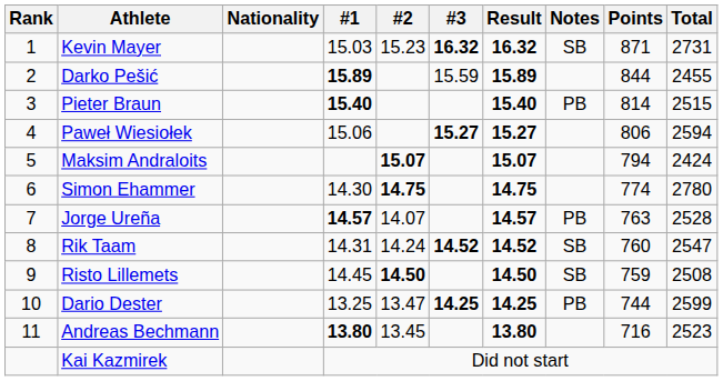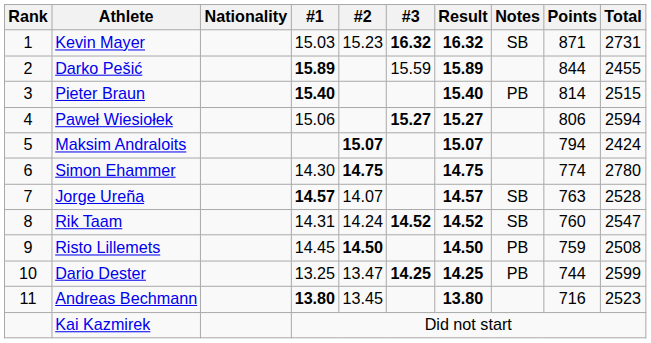 <table class="wikitable sortable" style="text-align:center">
 <tr>
 <th>Rank</th>
 <th>Athlete</th>
 <th>Nationality</th>
 <th>#1</th>
 <th>#2</th>
 <th>#3</th>
 <th>Result</th>
 <th>Notes</th>
 <th>Points</th>
 <th>Total</th>
 </tr>
 <tr>
 <td>1</td>
 <td align=left><a href='#'>Kevin Mayer</a></td>
 <td align=left></td>
 <td>15.03</td>
 <td>15.23</td>
 <td><strong>16.32</strong></td>
 <td><strong>16.32</strong></td>
 <td>SB</td>
 <td>871</td>
 <td>2731</td>
 </tr>
 <tr>
 <td>2</td>
 <td align=left><a href='#'>Darko Pešić</a></td>
 <td align=left></td>
 <td><strong>15.89</strong></td>
 <td></td>
 <td>15.59</td>
 <td><strong>15.89</strong></td>
 <td></td>
 <td>844</td>
 <td>2455</td>
 </tr>
 <tr>
 <td>3</td>
 <td align=left><a href='#'>Pieter Braun</a></td>
 <td align=left></td>
 <td><strong>15.40</strong></td>
 <td></td>
 <td></td>
 <td><strong>15.40</strong></td>
 <td>PB</td>
 <td>814</td>
 <td>2515</td>
 </tr>
 <tr>
 <td>4</td>
 <td align=left><a href='#'>Paweł Wiesiołek</a></td>
 <td align=left></td>
 <td>15.06</td>
 <td></td>
 <td><strong>15.27</strong></td>
 <td><strong>15.27</strong></td>
 <td></td>
 <td>806</td>
 <td>2594</td>
 </tr>
 <tr>
 <td>5</td>
 <td align=left><a href='#'>Maksim Andraloits</a></td>
 <td align=left></td>
 <td></td>
 <td><strong>15.07</strong></td>
 <td></td>
 <td><strong>15.07</strong></td>
 <td></td>
 <td>794</td>
 <td>2424</td>
 </tr>
 <tr>
 <td>6</td>
 <td align=left><a href='#'>Simon Ehammer</a></td>
 <td align=left></td>
 <td>14.30</td>
 <td><strong>14.75</strong></td>
 <td></td>
 <td><strong>14.75</strong></td>
 <td></td>
 <td>774</td>
 <td>2780</td>
 </tr>
 <tr>
 <td>7</td>
 <td align=left><a href='#'>Jorge Ureña</a></td>
 <td align=left></td>
 <td><strong>14.57</strong></td>
 <td>14.07</td>
 <td></td>
 <td><strong>14.57</strong></td>
-<td>PB</td>
+<td>SB</td>
 <td>763</td>
 <td>2528</td>
 </tr>
 <tr>
 <td>8</td>
 <td align=left><a href='#'>Rik Taam</a></td>
 <td align=left></td>
 <td>14.31</td>
 <td>14.24</td>
 <td><strong>14.52</strong></td>
 <td><strong>14.52</strong></td>
 <td>SB</td>
 <td>760</td>
 <td>2547</td>
 </tr>
 <tr>
 <td>9</td>
 <td align=left><a href='#'>Risto Lillemets</a></td>
 <td align=left></td>
 <td>14.45</td>
 <td><strong>14.50</strong></td>
 <td></td>
 <td><strong>14.50</strong></td>
-<td>SB</td>
+<td>PB</td>
 <td>759</td>
 <td>2508</td>
 </tr>
 <tr>
 <td>10</td>
 <td align=left><a href='#'>Dario Dester</a></td>
 <td align=left></td>
 <td>13.25</td>
 <td>13.47</td>
 <td><strong>14.25</strong></td>
 <td><strong>14.25</strong></td>
 <td>PB</td>
 <td>744</td>
 <td>2599</td>
 </tr>
 <tr>
 <td>11</td>
 <td align=left><a href='#'>Andreas Bechmann</a></td>
 <td align=left></td>
 <td><strong>13.80</strong></td>
 <td>13.45</td>
 <td></td>
 <td><strong>13.80</strong></td>
 <td></td>
 <td>716</td>
 <td>2523</td>
 </tr>
 <tr>
 <td></td>
 <td align=left><a href='#'>Kai Kazmirek</a></td>
 <td align=left></td>
 <td colspan=7>Did not start</td>
 </tr>
 </table>
